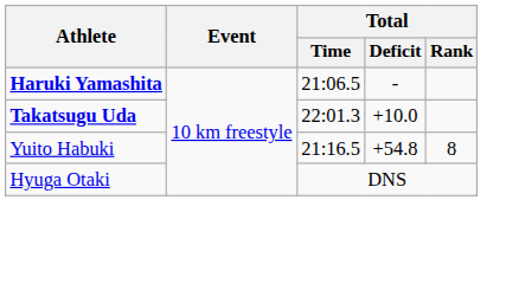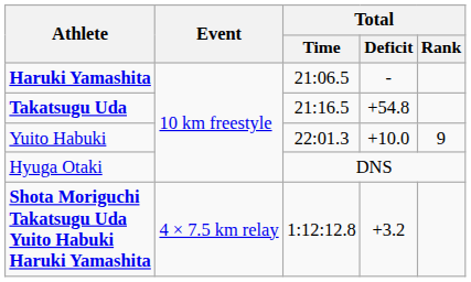 <table class="wikitable" style="font-size:90%">
 <tr>
 <th rowspan=2>Athlete</th>
 <th rowspan=2>Event</th>
 <th colspan=3>Total</th>
 </tr>
 <tr style="font-size: 95%">
 <th>Time</th>
 <th>Deficit</th>
 <th>Rank</th>
 </tr>
 <tr align=center>
 <td align=left><strong><a href='#'>Haruki Yamashita</a></strong></td>
 <td align=left rowspan=4><a href='#'>10 km freestyle</a></td>
 <td>21:06.5</td>
 <td>-</td>
 <td></td>
 </tr>
 <tr align=center>
 <td align=left><strong><a href='#'>Takatsugu Uda</a></strong></td>
-<td>22:01.3</td>
-<td>+10.0</td>
+<td>21:16.5</td>
+<td>+54.8</td>
 <td></td>
 </tr>
 <tr align=center>
 <td align=left><a href='#'>Yuito Habuki</a></td>
-<td>21:16.5</td>
-<td>+54.8</td>
-<td>8</td>
+<td>22:01.3</td>
+<td>+10.0</td>
+<td>9</td>
 </tr>
 <tr align=center>
 <td align=left><a href='#'>Hyuga Otaki</a></td>
 <td colspan=3>DNS</td>
 </tr>
+<tr align=center>
+<td align=left><strong><a href='#'>Shota Moriguchi</a><br><a href='#'>Takatsugu Uda</a><br><a href='#'>Yuito Habuki</a><br><a href='#'>Haruki Yamashita</a></strong></td>
+<td align=left><a href='#'>4 × 7.5 km relay</a></td>
+<td>1:12:12.8</td>
+<td>+3.2</td>
+<td></td>
+</tr>
 </table>
